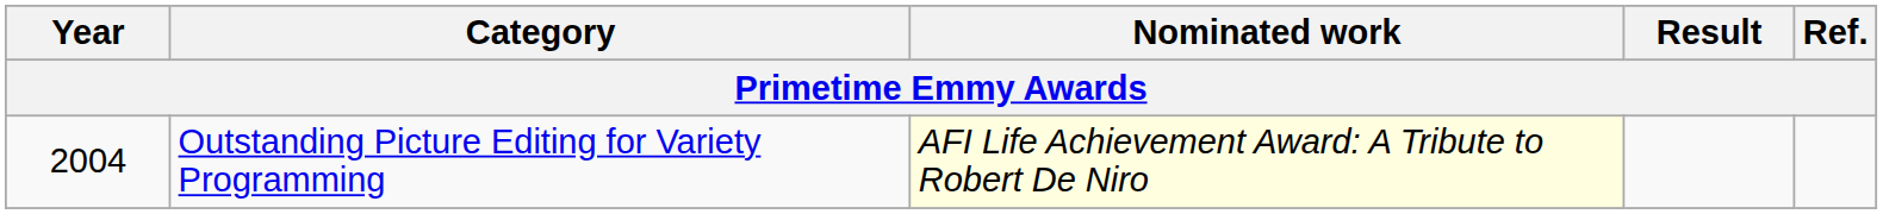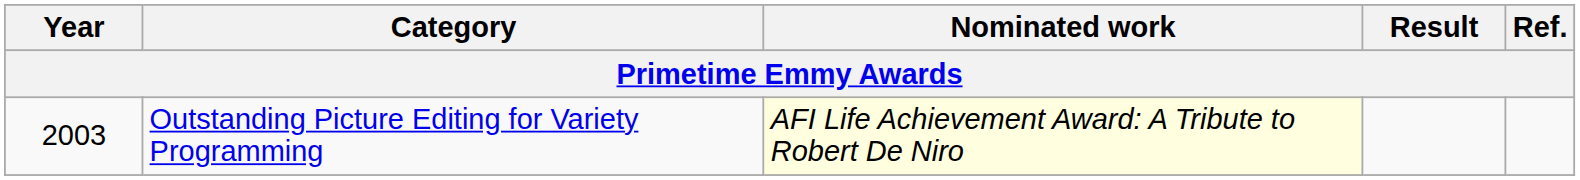 <table class=wikitable>
 <tr>
 <th scope="col" style="width:5em;">Year</th>
 <th scope="col" style="width:26em;">Category</th>
 <th scope="col" style="width:25em;">Nominated work</th>
 <th scope="col" style="width:5em;">Result</th>
 <th>Ref.</th>
 </tr>
 <tr>
 <th colspan="5"><a href='#'>Primetime Emmy Awards</a></th>
 </tr>
 <tr>
-<td style="text-align:center;">2004</td>
+<td style="text-align:center;">2003</td>
 <td><a href='#'>Outstanding Picture Editing for Variety Programming</a></td>
 <td style="background: lightyellow;"><em>AFI Life Achievement Award: A Tribute to Robert De Niro</em></td>
 <td></td>
 <td style="text-align:center;"></td>
 </tr>
 </table>
